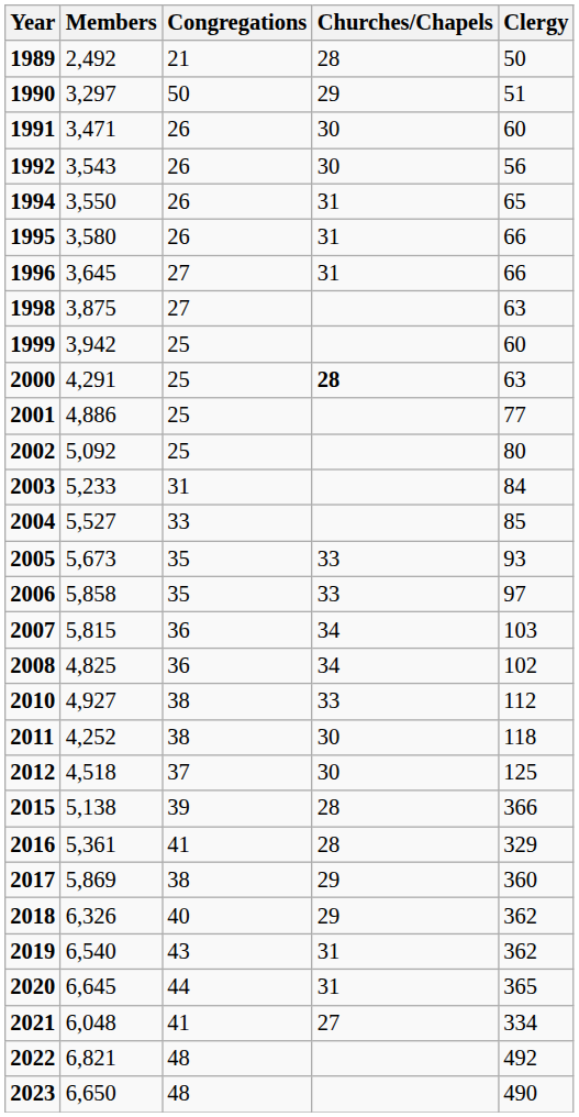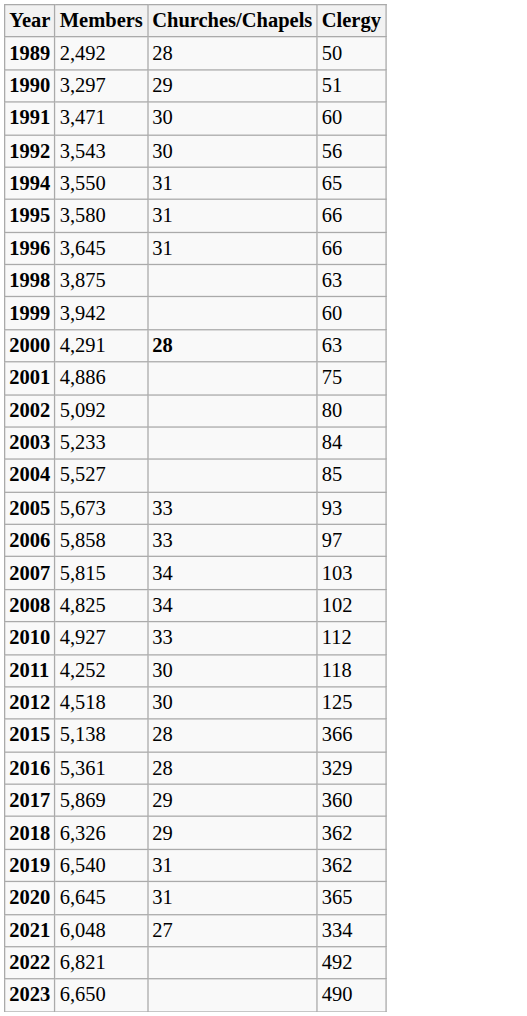 <table class="wikitable sortable mw-collapsible">
 <tr>
 <th>Year</th>
 <th>Members</th>
-<th>Congregations</th>
 <th>Churches/Chapels</th>
 <th>Clergy</th>
 </tr>
 <tr>
 <td><strong>1989</strong></td>
 <td>2,492</td>
-<td>21</td>
 <td>28</td>
 <td>50</td>
 </tr>
 <tr>
 <td><strong>1990</strong></td>
 <td>3,297</td>
-<td>50</td>
 <td>29</td>
 <td>51</td>
 </tr>
 <tr>
 <td><strong>1991</strong></td>
 <td>3,471</td>
-<td>26</td>
 <td>30</td>
 <td>60</td>
 </tr>
 <tr>
 <td><strong>1992</strong></td>
 <td>3,543</td>
-<td>26</td>
 <td>30</td>
 <td>56</td>
 </tr>
 <tr>
 <td><strong>1994</strong></td>
 <td>3,550</td>
-<td>26</td>
 <td>31</td>
 <td>65</td>
 </tr>
 <tr>
 <td><strong>1995</strong></td>
 <td>3,580</td>
-<td>26</td>
 <td>31</td>
 <td>66</td>
 </tr>
 <tr>
 <td><strong>1996</strong></td>
 <td>3,645</td>
-<td>27</td>
 <td>31</td>
 <td>66</td>
 </tr>
 <tr>
 <td><strong>1998</strong></td>
 <td>3,875</td>
-<td>27</td>
 <td></td>
 <td>63</td>
 </tr>
 <tr>
 <td><strong>1999</strong></td>
 <td>3,942</td>
-<td>25</td>
 <td></td>
 <td>60</td>
 </tr>
 <tr>
 <td><strong>2000</strong></td>
 <td>4,291</td>
-<td>25</td>
 <td><strong>28</strong></td>
 <td>63</td>
 </tr>
 <tr>
 <td><strong>2001</strong></td>
 <td>4,886</td>
-<td>25</td>
 <td></td>
-<td>77</td>
+<td>75</td>
 </tr>
 <tr>
 <td><strong>2002</strong></td>
 <td>5,092</td>
-<td>25</td>
 <td></td>
 <td>80</td>
 </tr>
 <tr>
 <td><strong>2003</strong></td>
 <td>5,233</td>
-<td>31</td>
 <td></td>
 <td>84</td>
 </tr>
 <tr>
 <td><strong>2004</strong></td>
 <td>5,527</td>
-<td>33</td>
 <td></td>
 <td>85</td>
 </tr>
 <tr>
 <td><strong>2005</strong></td>
 <td>5,673</td>
-<td>35</td>
 <td>33</td>
 <td>93</td>
 </tr>
 <tr>
 <td><strong>2006</strong></td>
 <td>5,858</td>
-<td>35</td>
 <td>33</td>
 <td>97</td>
 </tr>
 <tr>
 <td><strong>2007</strong></td>
 <td>5,815</td>
-<td>36</td>
 <td>34</td>
 <td>103</td>
 </tr>
 <tr>
 <td><strong>2008</strong></td>
 <td>4,825</td>
-<td>36</td>
 <td>34</td>
 <td>102</td>
 </tr>
 <tr>
 <td><strong>2010</strong></td>
 <td>4,927</td>
-<td>38</td>
 <td>33</td>
 <td>112</td>
 </tr>
 <tr>
 <td><strong>2011</strong></td>
 <td>4,252</td>
-<td>38</td>
 <td>30</td>
 <td>118</td>
 </tr>
 <tr>
 <td><strong>2012</strong></td>
 <td>4,518</td>
-<td>37</td>
 <td>30</td>
 <td>125</td>
 </tr>
 <tr>
 <td><strong>2015</strong></td>
 <td>5,138</td>
-<td>39</td>
 <td>28</td>
 <td>366</td>
 </tr>
 <tr>
 <td><strong>2016</strong></td>
 <td>5,361</td>
-<td>41</td>
 <td>28</td>
 <td>329</td>
 </tr>
 <tr>
 <td><strong>2017</strong></td>
 <td>5,869</td>
-<td>38</td>
 <td>29</td>
 <td>360</td>
 </tr>
 <tr>
 <td><strong>2018</strong></td>
 <td>6,326</td>
-<td>40</td>
 <td>29</td>
 <td>362</td>
 </tr>
 <tr>
 <td><strong>2019</strong></td>
 <td>6,540</td>
-<td>43</td>
 <td>31</td>
 <td>362</td>
 </tr>
 <tr>
 <td><strong>2020</strong></td>
 <td>6,645</td>
-<td>44</td>
 <td>31</td>
 <td>365</td>
 </tr>
 <tr>
 <td><strong>2021</strong></td>
 <td>6,048</td>
-<td>41</td>
 <td>27</td>
 <td>334</td>
 </tr>
 <tr>
 <td><strong>2022</strong></td>
 <td>6,821</td>
-<td>48</td>
 <td></td>
 <td>492</td>
 </tr>
 <tr>
 <td><strong>2023</strong></td>
 <td>6,650</td>
-<td>48</td>
 <td></td>
 <td>490</td>
 </tr>
 </table>
